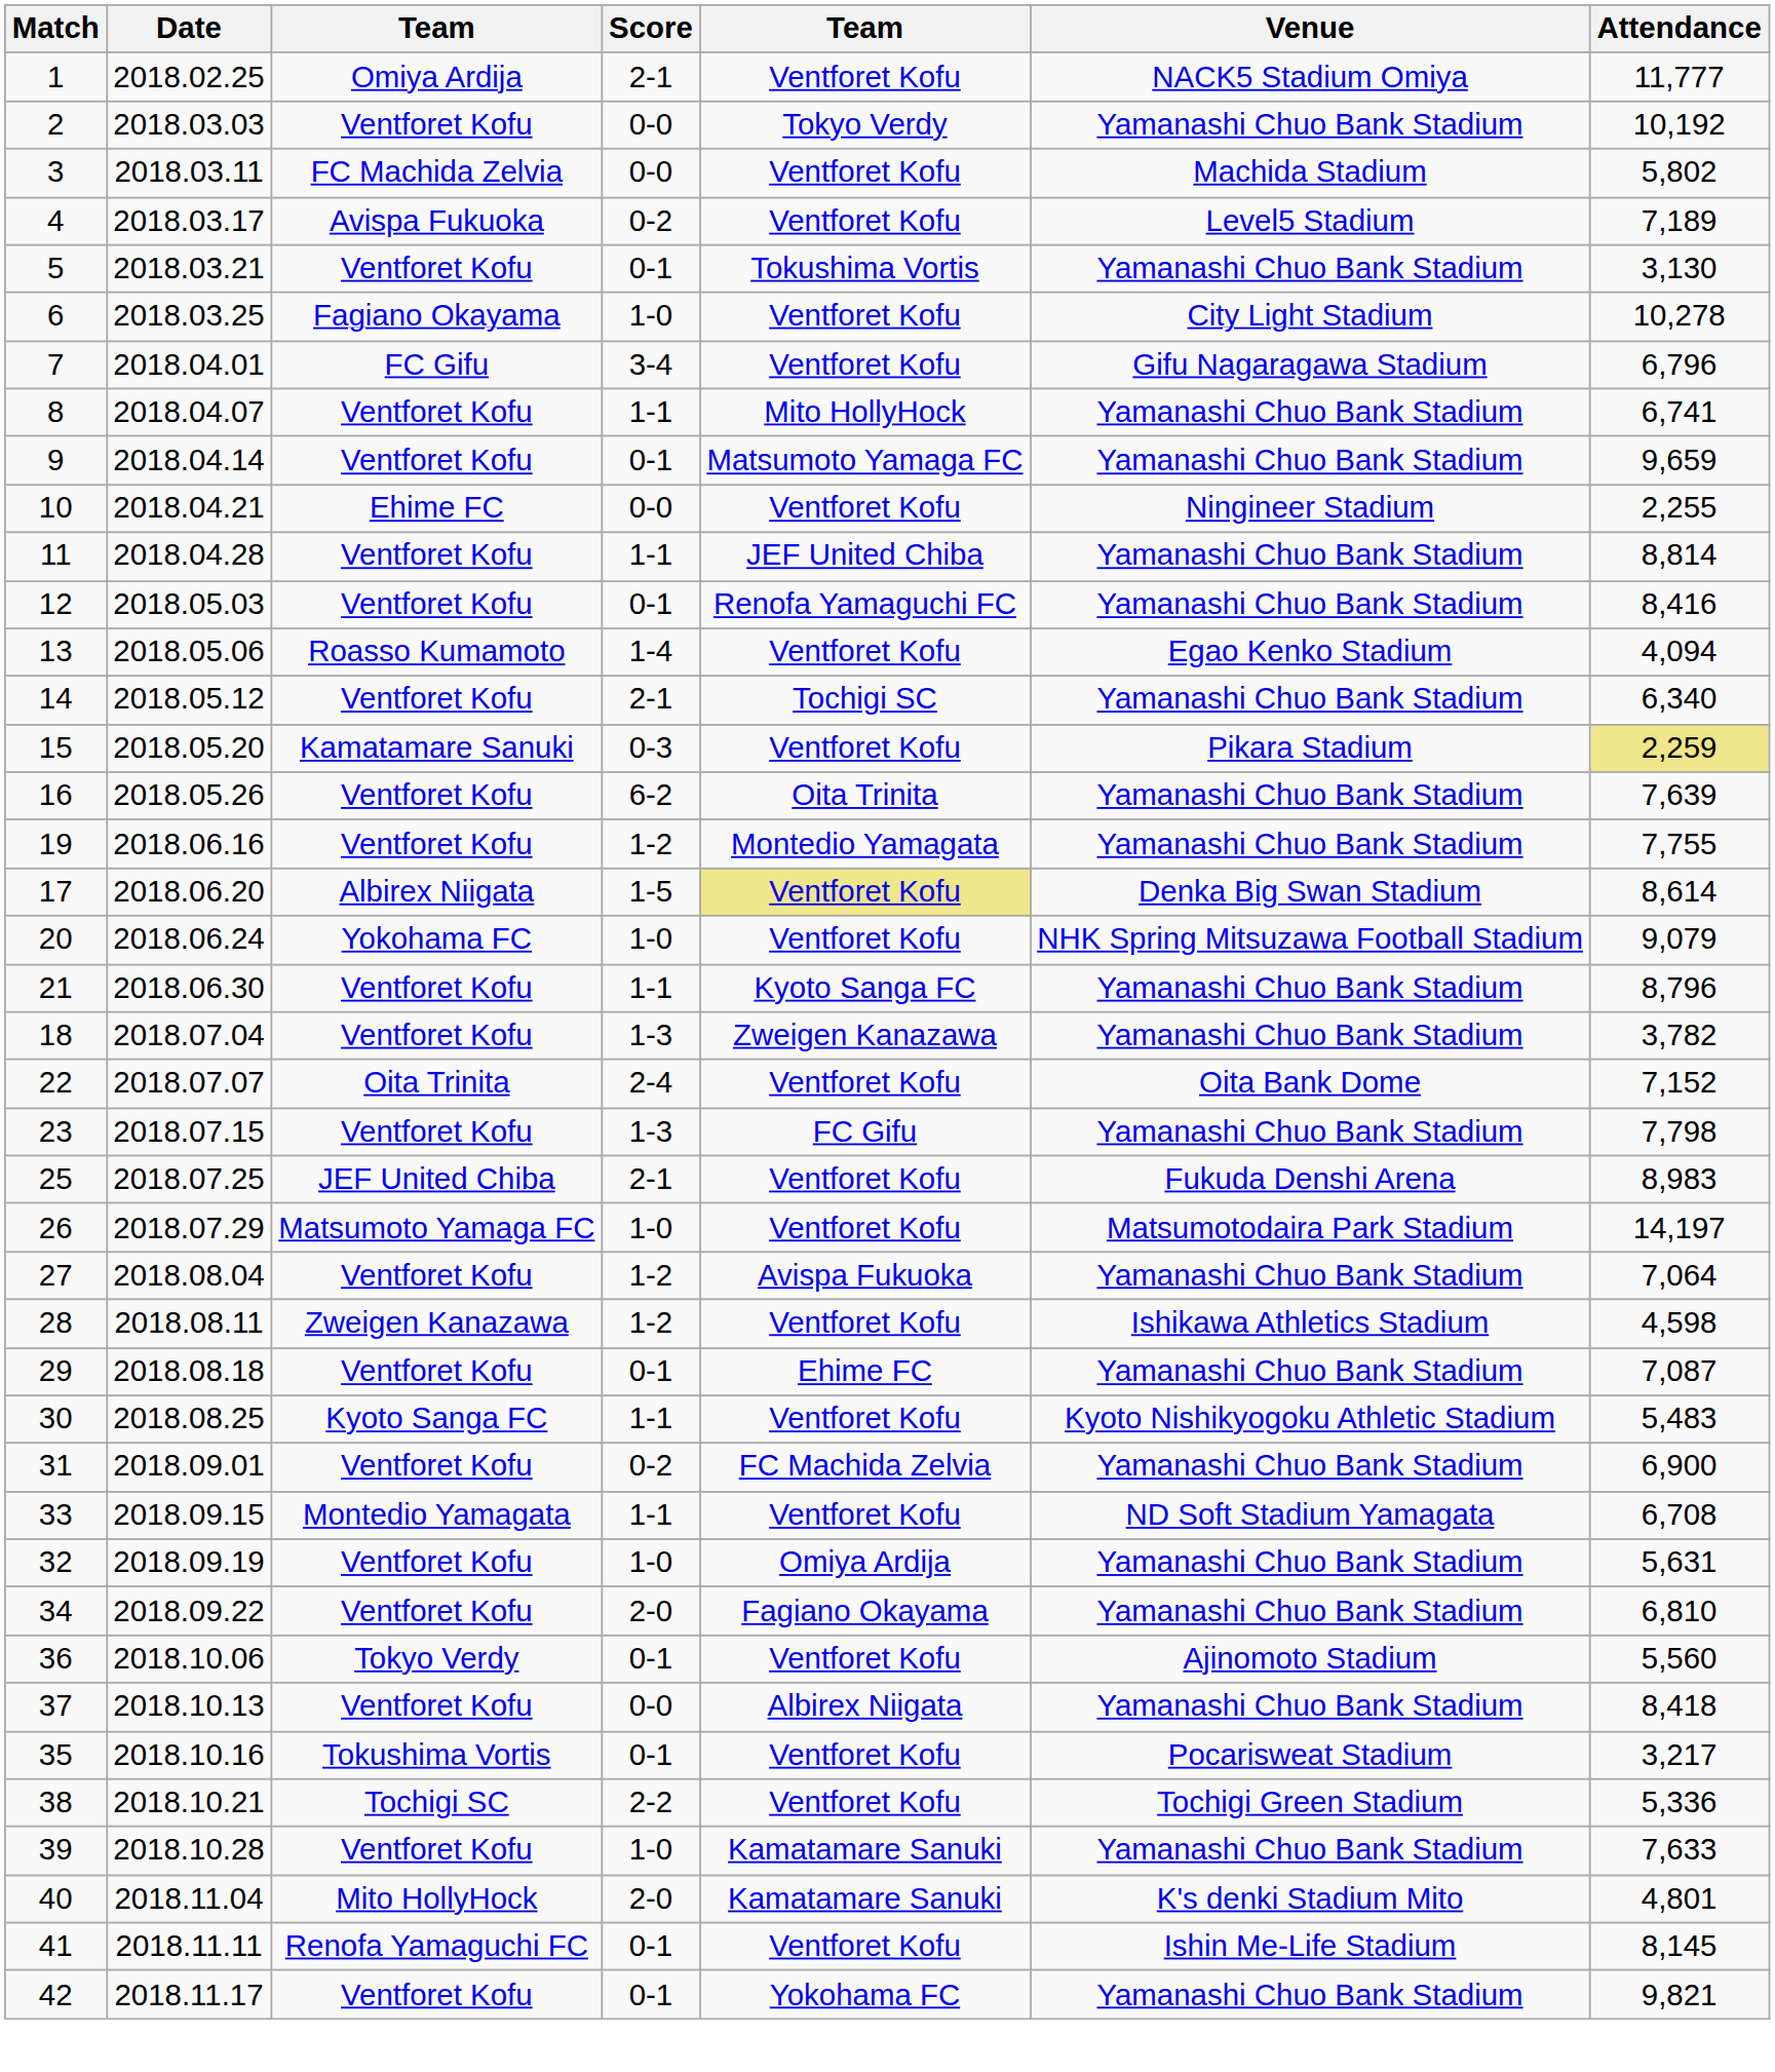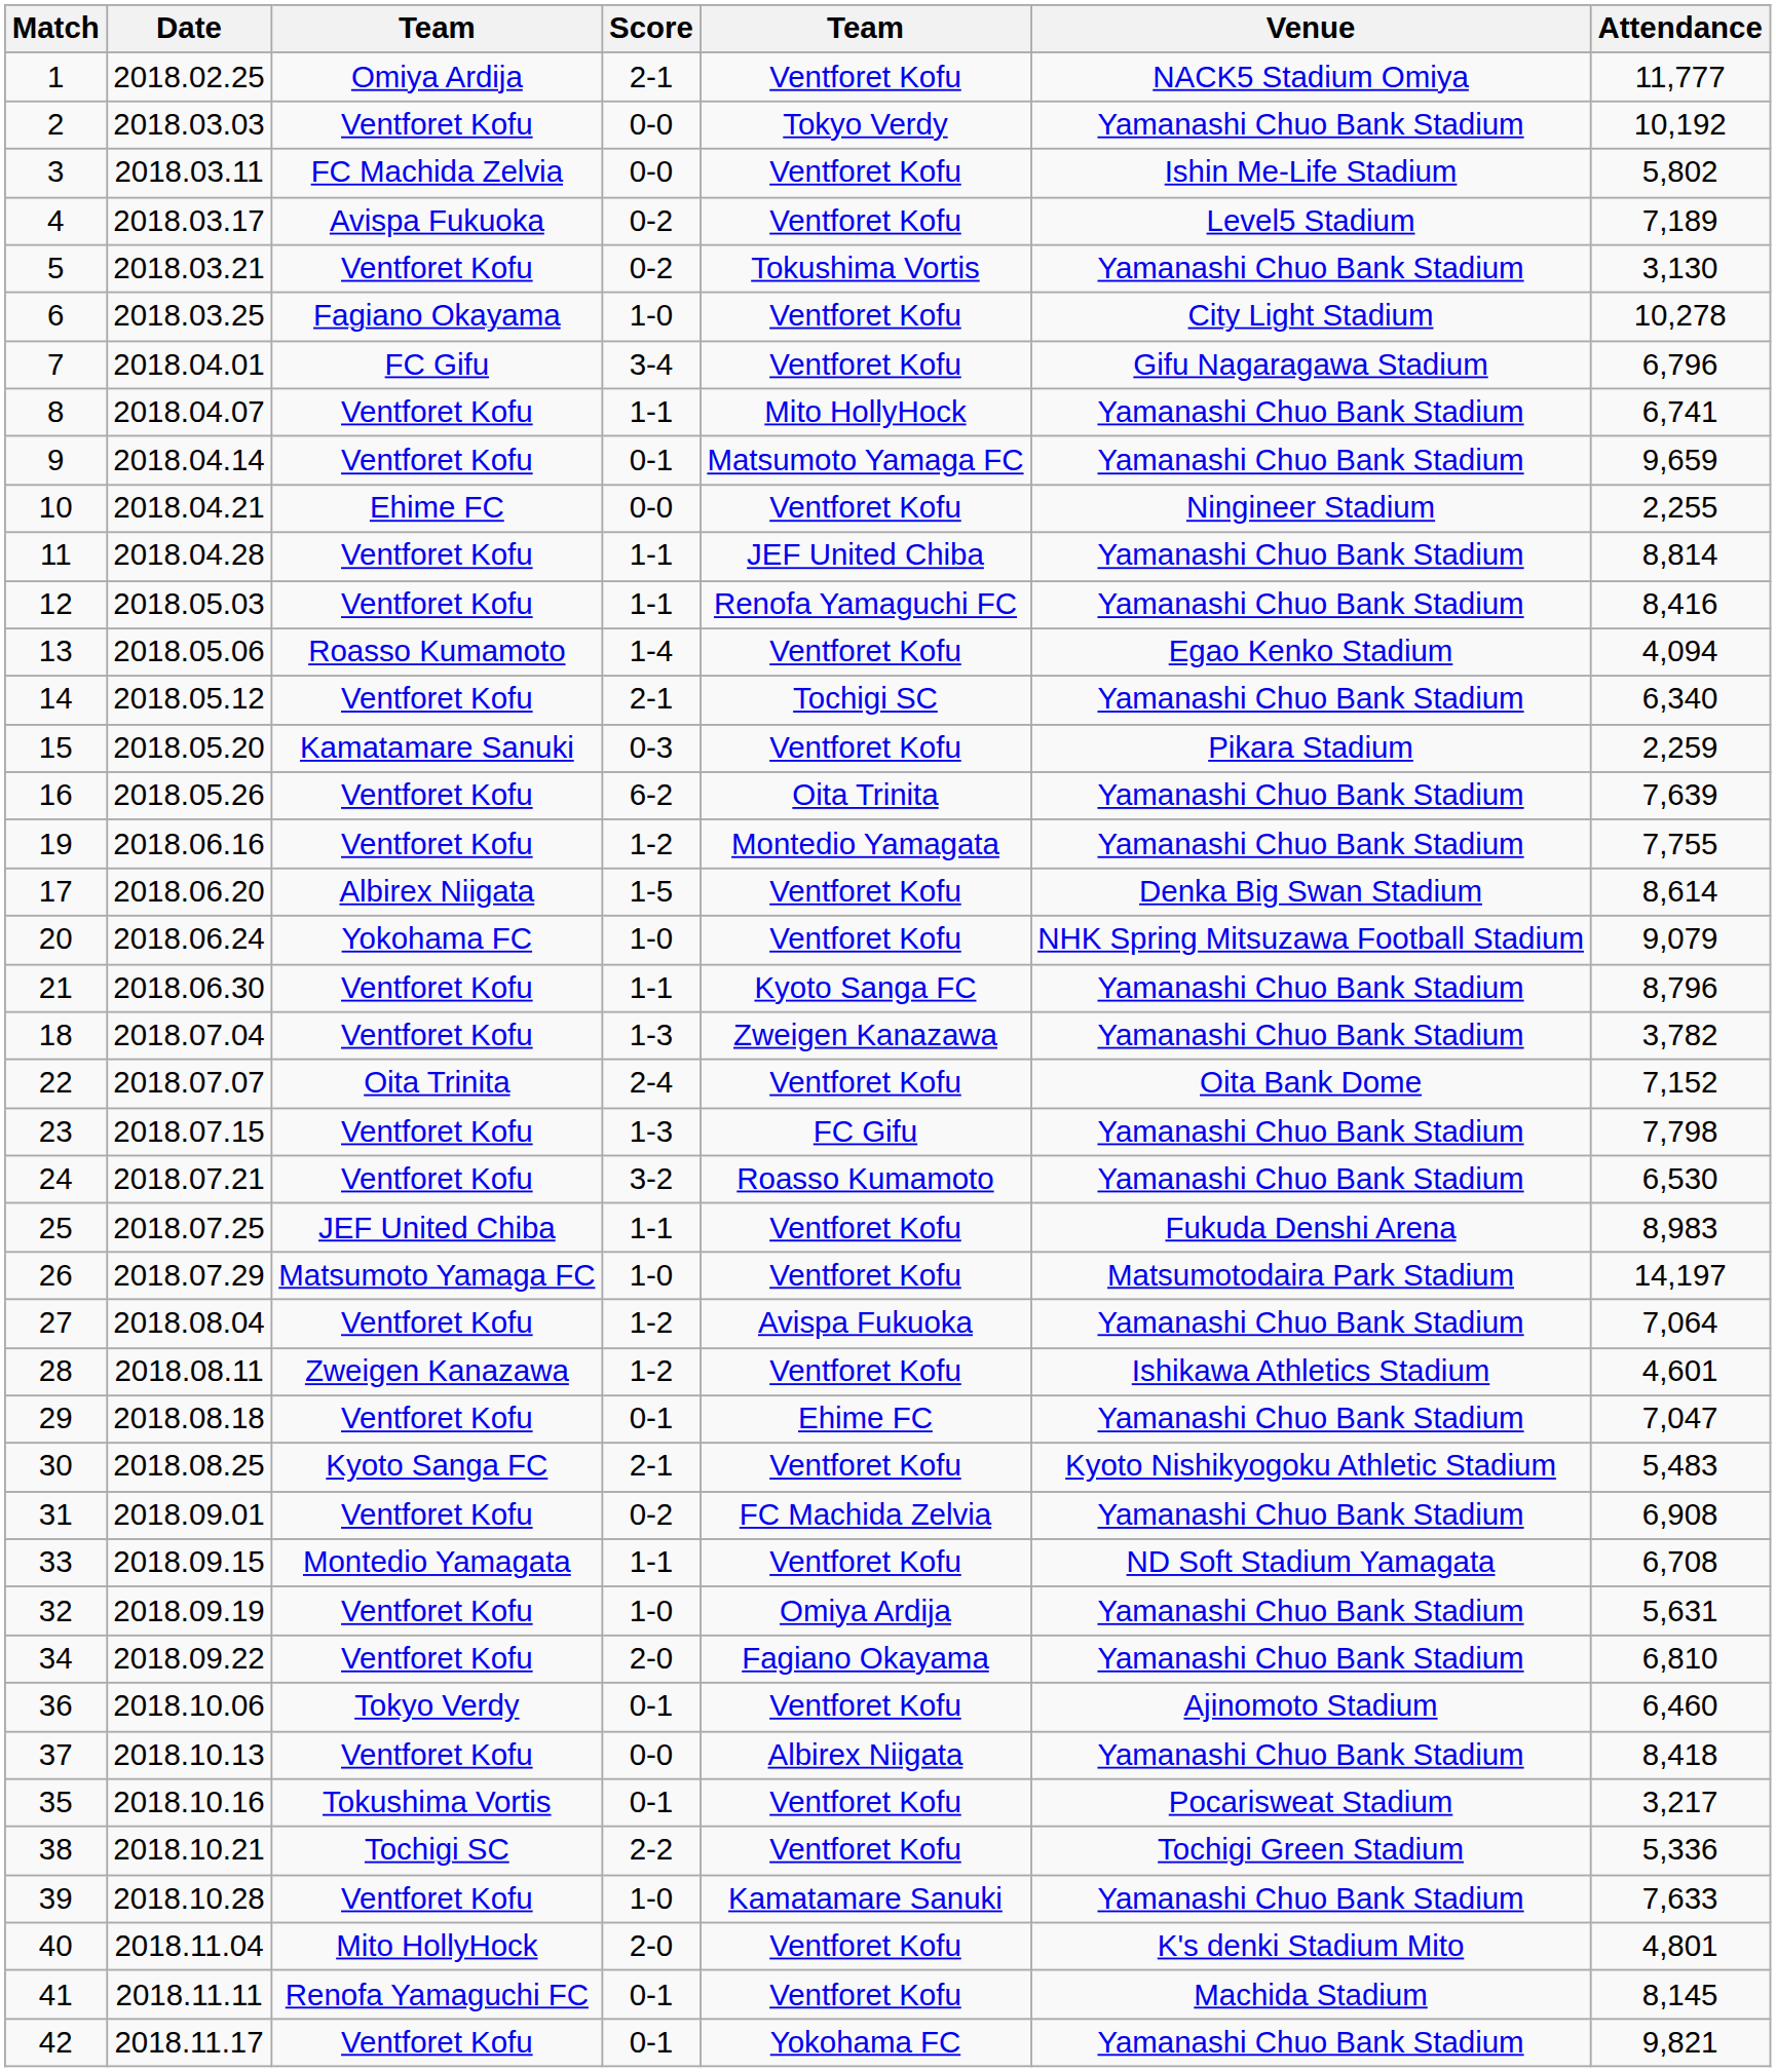 <table class="wikitable" style="text-align:center;">
 <tr>
 <th>Match</th>
 <th>Date</th>
 <th>Team</th>
 <th>Score</th>
 <th>Team</th>
 <th>Venue</th>
 <th>Attendance</th>
 </tr>
 <tr>
 <td>1</td>
 <td>2018.02.25</td>
 <td><a href='#'>Omiya Ardija</a></td>
 <td>2-1</td>
 <td><a href='#'>Ventforet Kofu</a></td>
 <td><a href='#'>NACK5 Stadium Omiya</a></td>
 <td>11,777</td>
 </tr>
 <tr>
 <td>2</td>
 <td>2018.03.03</td>
 <td><a href='#'>Ventforet Kofu</a></td>
 <td>0-0</td>
 <td><a href='#'>Tokyo Verdy</a></td>
 <td><a href='#'>Yamanashi Chuo Bank Stadium</a></td>
 <td>10,192</td>
 </tr>
 <tr>
 <td>3</td>
 <td>2018.03.11</td>
 <td><a href='#'>FC Machida Zelvia</a></td>
 <td>0-0</td>
 <td><a href='#'>Ventforet Kofu</a></td>
-<td><a href='#'>Machida Stadium</a></td>
+<td><a href='#'>Ishin Me-Life Stadium</a></td>
 <td>5,802</td>
 </tr>
 <tr>
 <td>4</td>
 <td>2018.03.17</td>
 <td><a href='#'>Avispa Fukuoka</a></td>
 <td>0-2</td>
 <td><a href='#'>Ventforet Kofu</a></td>
 <td><a href='#'>Level5 Stadium</a></td>
 <td>7,189</td>
 </tr>
 <tr>
 <td>5</td>
 <td>2018.03.21</td>
 <td><a href='#'>Ventforet Kofu</a></td>
-<td>0-1</td>
+<td>0-2</td>
 <td><a href='#'>Tokushima Vortis</a></td>
 <td><a href='#'>Yamanashi Chuo Bank Stadium</a></td>
 <td>3,130</td>
 </tr>
 <tr>
 <td>6</td>
 <td>2018.03.25</td>
 <td><a href='#'>Fagiano Okayama</a></td>
 <td>1-0</td>
 <td><a href='#'>Ventforet Kofu</a></td>
 <td><a href='#'>City Light Stadium</a></td>
 <td>10,278</td>
 </tr>
 <tr>
 <td>7</td>
 <td>2018.04.01</td>
 <td><a href='#'>FC Gifu</a></td>
 <td>3-4</td>
 <td><a href='#'>Ventforet Kofu</a></td>
 <td><a href='#'>Gifu Nagaragawa Stadium</a></td>
 <td>6,796</td>
 </tr>
 <tr>
 <td>8</td>
 <td>2018.04.07</td>
 <td><a href='#'>Ventforet Kofu</a></td>
 <td>1-1</td>
 <td><a href='#'>Mito HollyHock</a></td>
 <td><a href='#'>Yamanashi Chuo Bank Stadium</a></td>
 <td>6,741</td>
 </tr>
 <tr>
 <td>9</td>
 <td>2018.04.14</td>
 <td><a href='#'>Ventforet Kofu</a></td>
 <td>0-1</td>
 <td><a href='#'>Matsumoto Yamaga FC</a></td>
 <td><a href='#'>Yamanashi Chuo Bank Stadium</a></td>
 <td>9,659</td>
 </tr>
 <tr>
 <td>10</td>
 <td>2018.04.21</td>
 <td><a href='#'>Ehime FC</a></td>
 <td>0-0</td>
 <td><a href='#'>Ventforet Kofu</a></td>
 <td><a href='#'>Ningineer Stadium</a></td>
 <td>2,255</td>
 </tr>
 <tr>
 <td>11</td>
 <td>2018.04.28</td>
 <td><a href='#'>Ventforet Kofu</a></td>
 <td>1-1</td>
 <td><a href='#'>JEF United Chiba</a></td>
 <td><a href='#'>Yamanashi Chuo Bank Stadium</a></td>
 <td>8,814</td>
 </tr>
 <tr>
 <td>12</td>
 <td>2018.05.03</td>
 <td><a href='#'>Ventforet Kofu</a></td>
-<td>0-1</td>
+<td>1-1</td>
 <td><a href='#'>Renofa Yamaguchi FC</a></td>
 <td><a href='#'>Yamanashi Chuo Bank Stadium</a></td>
 <td>8,416</td>
 </tr>
 <tr>
 <td>13</td>
 <td>2018.05.06</td>
 <td><a href='#'>Roasso Kumamoto</a></td>
 <td>1-4</td>
 <td><a href='#'>Ventforet Kofu</a></td>
 <td><a href='#'>Egao Kenko Stadium</a></td>
 <td>4,094</td>
 </tr>
 <tr>
 <td>14</td>
 <td>2018.05.12</td>
 <td><a href='#'>Ventforet Kofu</a></td>
 <td>2-1</td>
 <td><a href='#'>Tochigi SC</a></td>
 <td><a href='#'>Yamanashi Chuo Bank Stadium</a></td>
 <td>6,340</td>
 </tr>
 <tr>
 <td>15</td>
 <td>2018.05.20</td>
 <td><a href='#'>Kamatamare Sanuki</a></td>
 <td>0-3</td>
 <td><a href='#'>Ventforet Kofu</a></td>
 <td><a href='#'>Pikara Stadium</a></td>
-<td style="background: khaki;">2,259</td>
+<td>2,259</td>
 </tr>
 <tr>
 <td>16</td>
 <td>2018.05.26</td>
 <td><a href='#'>Ventforet Kofu</a></td>
 <td>6-2</td>
 <td><a href='#'>Oita Trinita</a></td>
 <td><a href='#'>Yamanashi Chuo Bank Stadium</a></td>
 <td>7,639</td>
 </tr>
 <tr>
 <td>19</td>
 <td>2018.06.16</td>
 <td><a href='#'>Ventforet Kofu</a></td>
 <td>1-2</td>
 <td><a href='#'>Montedio Yamagata</a></td>
 <td><a href='#'>Yamanashi Chuo Bank Stadium</a></td>
 <td>7,755</td>
 </tr>
 <tr>
 <td>17</td>
 <td>2018.06.20</td>
 <td><a href='#'>Albirex Niigata</a></td>
 <td>1-5</td>
-<td style="background: khaki;"><a href='#'>Ventforet Kofu</a></td>
+<td><a href='#'>Ventforet Kofu</a></td>
 <td><a href='#'>Denka Big Swan Stadium</a></td>
 <td>8,614</td>
 </tr>
 <tr>
 <td>20</td>
 <td>2018.06.24</td>
 <td><a href='#'>Yokohama FC</a></td>
 <td>1-0</td>
 <td><a href='#'>Ventforet Kofu</a></td>
 <td><a href='#'>NHK Spring Mitsuzawa Football Stadium</a></td>
 <td>9,079</td>
 </tr>
 <tr>
 <td>21</td>
 <td>2018.06.30</td>
 <td><a href='#'>Ventforet Kofu</a></td>
 <td>1-1</td>
 <td><a href='#'>Kyoto Sanga FC</a></td>
 <td><a href='#'>Yamanashi Chuo Bank Stadium</a></td>
 <td>8,796</td>
 </tr>
 <tr>
 <td>18</td>
 <td>2018.07.04</td>
 <td><a href='#'>Ventforet Kofu</a></td>
 <td>1-3</td>
 <td><a href='#'>Zweigen Kanazawa</a></td>
 <td><a href='#'>Yamanashi Chuo Bank Stadium</a></td>
 <td>3,782</td>
 </tr>
 <tr>
 <td>22</td>
 <td>2018.07.07</td>
 <td><a href='#'>Oita Trinita</a></td>
 <td>2-4</td>
 <td><a href='#'>Ventforet Kofu</a></td>
 <td><a href='#'>Oita Bank Dome</a></td>
 <td>7,152</td>
 </tr>
 <tr>
 <td>23</td>
 <td>2018.07.15</td>
 <td><a href='#'>Ventforet Kofu</a></td>
 <td>1-3</td>
 <td><a href='#'>FC Gifu</a></td>
 <td><a href='#'>Yamanashi Chuo Bank Stadium</a></td>
 <td>7,798</td>
 </tr>
 <tr>
+<td>24</td>
+<td>2018.07.21</td>
+<td><a href='#'>Ventforet Kofu</a></td>
+<td>3-2</td>
+<td><a href='#'>Roasso Kumamoto</a></td>
+<td><a href='#'>Yamanashi Chuo Bank Stadium</a></td>
+<td>6,530</td>
+</tr>
+<tr>
 <td>25</td>
 <td>2018.07.25</td>
 <td><a href='#'>JEF United Chiba</a></td>
-<td>2-1</td>
+<td>1-1</td>
 <td><a href='#'>Ventforet Kofu</a></td>
 <td><a href='#'>Fukuda Denshi Arena</a></td>
 <td>8,983</td>
 </tr>
 <tr>
 <td>26</td>
 <td>2018.07.29</td>
 <td><a href='#'>Matsumoto Yamaga FC</a></td>
 <td>1-0</td>
 <td><a href='#'>Ventforet Kofu</a></td>
 <td><a href='#'>Matsumotodaira Park Stadium</a></td>
 <td>14,197</td>
 </tr>
 <tr>
 <td>27</td>
 <td>2018.08.04</td>
 <td><a href='#'>Ventforet Kofu</a></td>
 <td>1-2</td>
 <td><a href='#'>Avispa Fukuoka</a></td>
 <td><a href='#'>Yamanashi Chuo Bank Stadium</a></td>
 <td>7,064</td>
 </tr>
 <tr>
 <td>28</td>
 <td>2018.08.11</td>
 <td><a href='#'>Zweigen Kanazawa</a></td>
 <td>1-2</td>
 <td><a href='#'>Ventforet Kofu</a></td>
 <td><a href='#'>Ishikawa Athletics Stadium</a></td>
-<td>4,598</td>
+<td>4,601</td>
 </tr>
 <tr>
 <td>29</td>
 <td>2018.08.18</td>
 <td><a href='#'>Ventforet Kofu</a></td>
 <td>0-1</td>
 <td><a href='#'>Ehime FC</a></td>
 <td><a href='#'>Yamanashi Chuo Bank Stadium</a></td>
-<td>7,087</td>
+<td>7,047</td>
 </tr>
 <tr>
 <td>30</td>
 <td>2018.08.25</td>
 <td><a href='#'>Kyoto Sanga FC</a></td>
-<td>1-1</td>
+<td>2-1</td>
 <td><a href='#'>Ventforet Kofu</a></td>
 <td><a href='#'>Kyoto Nishikyogoku Athletic Stadium</a></td>
 <td>5,483</td>
 </tr>
 <tr>
 <td>31</td>
 <td>2018.09.01</td>
 <td><a href='#'>Ventforet Kofu</a></td>
 <td>0-2</td>
 <td><a href='#'>FC Machida Zelvia</a></td>
 <td><a href='#'>Yamanashi Chuo Bank Stadium</a></td>
-<td>6,900</td>
+<td>6,908</td>
 </tr>
 <tr>
 <td>33</td>
 <td>2018.09.15</td>
 <td><a href='#'>Montedio Yamagata</a></td>
 <td>1-1</td>
 <td><a href='#'>Ventforet Kofu</a></td>
 <td><a href='#'>ND Soft Stadium Yamagata</a></td>
 <td>6,708</td>
 </tr>
 <tr>
 <td>32</td>
 <td>2018.09.19</td>
 <td><a href='#'>Ventforet Kofu</a></td>
 <td>1-0</td>
 <td><a href='#'>Omiya Ardija</a></td>
 <td><a href='#'>Yamanashi Chuo Bank Stadium</a></td>
 <td>5,631</td>
 </tr>
 <tr>
 <td>34</td>
 <td>2018.09.22</td>
 <td><a href='#'>Ventforet Kofu</a></td>
 <td>2-0</td>
 <td><a href='#'>Fagiano Okayama</a></td>
 <td><a href='#'>Yamanashi Chuo Bank Stadium</a></td>
 <td>6,810</td>
 </tr>
 <tr>
 <td>36</td>
 <td>2018.10.06</td>
 <td><a href='#'>Tokyo Verdy</a></td>
 <td>0-1</td>
 <td><a href='#'>Ventforet Kofu</a></td>
 <td><a href='#'>Ajinomoto Stadium</a></td>
-<td>5,560</td>
+<td>6,460</td>
 </tr>
 <tr>
 <td>37</td>
 <td>2018.10.13</td>
 <td><a href='#'>Ventforet Kofu</a></td>
 <td>0-0</td>
 <td><a href='#'>Albirex Niigata</a></td>
 <td><a href='#'>Yamanashi Chuo Bank Stadium</a></td>
 <td>8,418</td>
 </tr>
 <tr>
 <td>35</td>
 <td>2018.10.16</td>
 <td><a href='#'>Tokushima Vortis</a></td>
 <td>0-1</td>
 <td><a href='#'>Ventforet Kofu</a></td>
 <td><a href='#'>Pocarisweat Stadium</a></td>
 <td>3,217</td>
 </tr>
 <tr>
 <td>38</td>
 <td>2018.10.21</td>
 <td><a href='#'>Tochigi SC</a></td>
 <td>2-2</td>
 <td><a href='#'>Ventforet Kofu</a></td>
 <td><a href='#'>Tochigi Green Stadium</a></td>
 <td>5,336</td>
 </tr>
 <tr>
 <td>39</td>
 <td>2018.10.28</td>
 <td><a href='#'>Ventforet Kofu</a></td>
 <td>1-0</td>
 <td><a href='#'>Kamatamare Sanuki</a></td>
 <td><a href='#'>Yamanashi Chuo Bank Stadium</a></td>
 <td>7,633</td>
 </tr>
 <tr>
 <td>40</td>
 <td>2018.11.04</td>
 <td><a href='#'>Mito HollyHock</a></td>
 <td>2-0</td>
-<td><a href='#'>Kamatamare Sanuki</a></td>
+<td><a href='#'>Ventforet Kofu</a></td>
 <td><a href='#'>K's denki Stadium Mito</a></td>
 <td>4,801</td>
 </tr>
 <tr>
 <td>41</td>
 <td>2018.11.11</td>
 <td><a href='#'>Renofa Yamaguchi FC</a></td>
 <td>0-1</td>
 <td><a href='#'>Ventforet Kofu</a></td>
-<td><a href='#'>Ishin Me-Life Stadium</a></td>
+<td><a href='#'>Machida Stadium</a></td>
 <td>8,145</td>
 </tr>
 <tr>
 <td>42</td>
 <td>2018.11.17</td>
 <td><a href='#'>Ventforet Kofu</a></td>
 <td>0-1</td>
 <td><a href='#'>Yokohama FC</a></td>
 <td><a href='#'>Yamanashi Chuo Bank Stadium</a></td>
 <td>9,821</td>
 </tr>
 </table>
